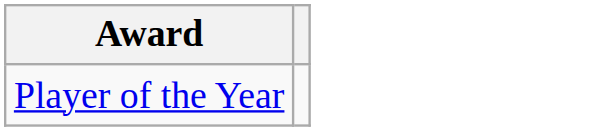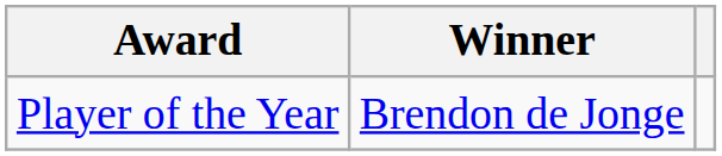 <table class="wikitable">
 <tr>
 <th>Award</th>
+<th>Winner</th>
 <th></th>
 </tr>
 <tr>
 <td><a href='#'>Player of the Year</a></td>
+<td> <a href='#'>Brendon de Jonge</a></td>
 <td></td>
 </tr>
 </table>
